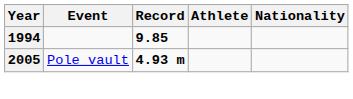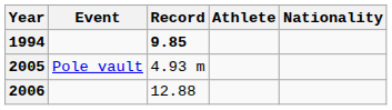 <table class="wikitable sortable plainrowheaders">
 <tr>
 <th scope="col">Year</th>
 <th scope="col">Event</th>
 <th scope="col">Record</th>
 <th scope="col">Athlete</th>
 <th scope="col">Nationality</th>
 </tr>
 <tr>
 <th scope="row"><strong>1994</strong></th>
 <td></td>
 <td><strong>9.85 </strong></td>
 <td></td>
 <td></td>
 </tr>
 <tr>
 <th scope="row"><strong>2005</strong></th>
 <td><a href='#'>Pole vault</a></td>
-<td><strong>4.93 m</strong></td>
+<td>4.93 m</td>
+<td></td>
+<td></td>
+</tr>
+<tr>
+<th scope="row"><strong>2006</strong></th>
+<td></td>
+<td>12.88 </td>
 <td></td>
 <td></td>
 </tr>
 </table>
